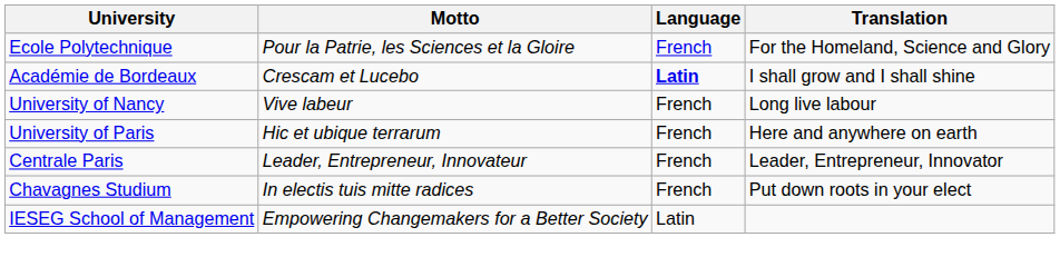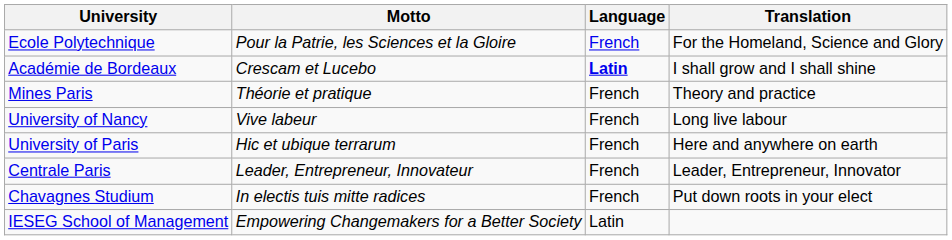 <table class="wikitable sortable plainrowheaders">
 <tr>
 <th>University</th>
 <th>Motto</th>
 <th>Language</th>
 <th>Translation</th>
 </tr>
 <tr>
 <td><a href='#'>Ecole Polytechnique</a></td>
 <td><em>Pour la Patrie, les Sciences et la Gloire</em></td>
 <td><a href='#'>French</a></td>
 <td>For the Homeland, Science and Glory</td>
 </tr>
 <tr>
 <td><a href='#'>Académie de Bordeaux</a></td>
 <td><em>Crescam et Lucebo</em></td>
 <td><strong><a href='#'>Latin</a></strong></td>
 <td>I shall grow and I shall shine</td>
+</tr>
+<tr>
+<td><a href='#'>Mines Paris</a></td>
+<td><em>Théorie et pratique</em></td>
+<td>French</td>
+<td>Theory and practice</td>
 </tr>
 <tr>
 <td><a href='#'>University of Nancy</a></td>
 <td><em>Vive labeur</em></td>
 <td>French</td>
 <td>Long live labour</td>
 </tr>
 <tr>
 <td><a href='#'>University of Paris</a></td>
 <td><em>Hic et ubique terrarum</em></td>
 <td>French</td>
 <td>Here and anywhere on earth</td>
 </tr>
 <tr>
 <td><a href='#'>Centrale Paris</a></td>
 <td><em>Leader, Entrepreneur, Innovateur</em></td>
 <td>French</td>
 <td>Leader, Entrepreneur, Innovator</td>
 </tr>
 <tr>
 <td><a href='#'>Chavagnes Studium</a></td>
 <td><em>In electis tuis mitte radices</em></td>
 <td>French</td>
 <td>Put down roots in your elect</td>
 </tr>
 <tr>
 <td><a href='#'>IESEG School of Management</a></td>
 <td><em>Empowering Changemakers for a Better Society</em></td>
 <td>Latin</td>
 <td></td>
 </tr>
 </table>
